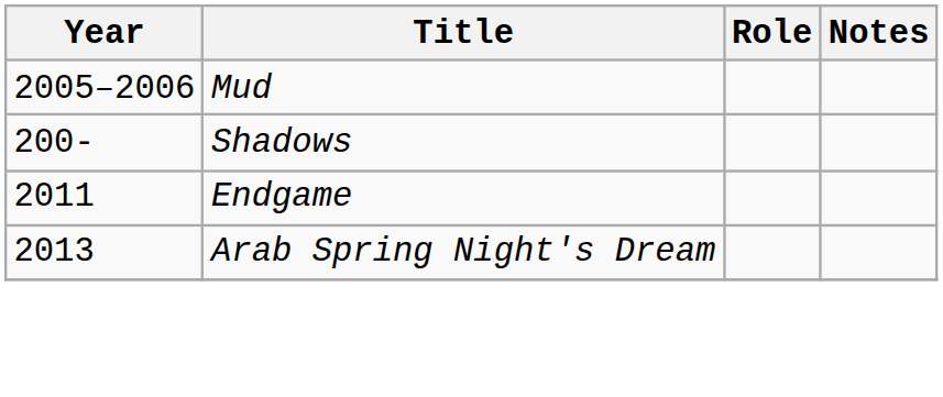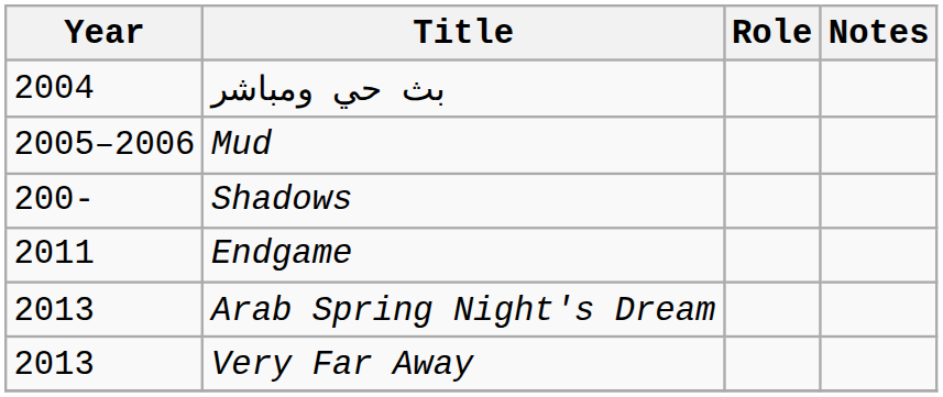 <table class="wikitable sortable">
 <tr>
 <th>Year</th>
 <th>Title</th>
 <th>Role</th>
 <th class="unsortable">Notes</th>
+</tr>
+<tr>
+<td>2004</td>
+<td>بث حي ومباشر</td>
+<td></td>
+<td></td>
 </tr>
 <tr>
 <td>2005–2006</td>
 <td><em>Mud</em></td>
 <td></td>
 <td></td>
 </tr>
 <tr>
 <td>200-</td>
 <td><em>Shadows</em></td>
 <td></td>
 <td></td>
 </tr>
 <tr>
 <td>2011</td>
 <td><em>Endgame</em></td>
 <td></td>
 <td></td>
 </tr>
 <tr>
 <td>2013</td>
 <td><em>Arab Spring Night's Dream</em></td>
 <td></td>
 <td></td>
 </tr>
 <tr>
+<td>2013</td>
+<td><em>Very Far Away</em></td>
+<td></td>
+<td></td>
+</tr>
+<tr>
 </tr>
 </table>
